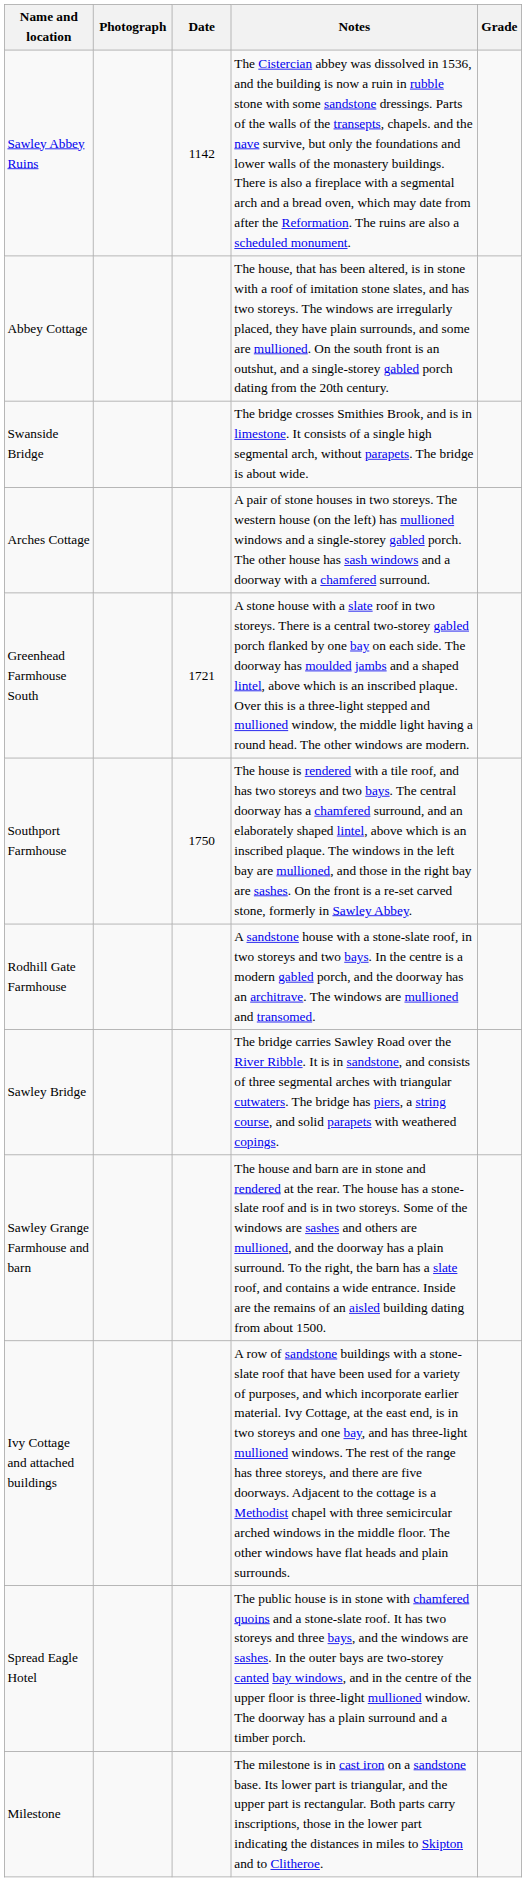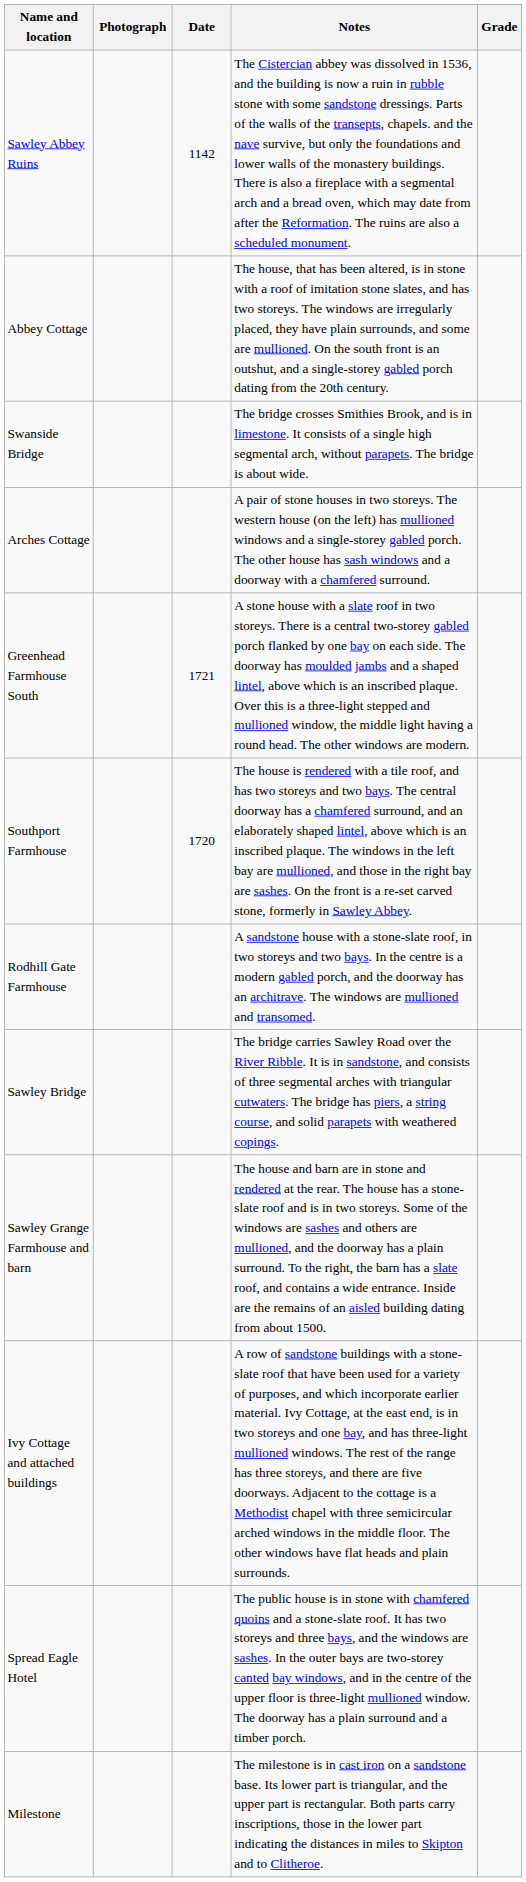 <table class="wikitable sortable plainrowheaders" style="width:100%;border:0px;text-align:left;line-height:150%;">
 <tr>
 <th scope="col"  style="width:150px">Name and location</th>
 <th scope="col"  style="width:100px" class="unsortable">Photograph</th>
 <th scope="col"  style="width:120px">Date</th>
 <th scope="col"  style="width:650px" class="unsortable">Notes</th>
 <th scope="col"  style="width:50px">Grade</th>
 </tr>
 <tr>
 <td><a href='#'>Sawley Abbey Ruins</a><br><small></small></td>
 <td></td>
 <td align="center">1142</td>
 <td>The <a href='#'>Cistercian</a> abbey was dissolved in 1536, and the building is now a ruin in <a href='#'>rubble</a> stone with some <a href='#'>sandstone</a> dressings.  Parts of the walls of the <a href='#'>transepts</a>, chapels. and the <a href='#'>nave</a> survive, but only the foundations and lower walls of the monastery buildings.  There is also a fireplace with a segmental arch and a bread oven, which may date from after the <a href='#'>Reformation</a>.  The ruins are also a <a href='#'>scheduled monument</a>.</td>
 <td align="center" ></td>
 </tr>
 <tr>
 <td>Abbey Cottage<br><small></small></td>
 <td></td>
 <td align="center"></td>
 <td>The house, that has been altered, is in stone with a roof of imitation stone slates, and has two storeys.  The windows are irregularly placed, they have plain surrounds, and some are <a href='#'>mullioned</a>.  On the south front is an outshut, and a single-storey <a href='#'>gabled</a> porch dating from the 20th century.</td>
 <td align="center" ></td>
 </tr>
 <tr>
 <td>Swanside Bridge<br><small></small></td>
 <td></td>
 <td align="center"></td>
 <td>The bridge crosses Smithies Brook, and is in <a href='#'>limestone</a>.  It consists of a single high segmental arch, without <a href='#'>parapets</a>.  The bridge is about  wide.</td>
 <td align="center" ></td>
 </tr>
 <tr>
 <td>Arches Cottage<br><small></small></td>
 <td></td>
 <td align="center"></td>
 <td>A pair of stone houses in two storeys.  The western house (on the left) has <a href='#'>mullioned</a> windows and a single-storey <a href='#'>gabled</a> porch.  The other house has <a href='#'>sash windows</a> and a doorway with a <a href='#'>chamfered</a> surround.</td>
 <td align="center" ></td>
 </tr>
 <tr>
 <td>Greenhead Farmhouse South<br><small></small></td>
 <td></td>
 <td align="center">1721</td>
 <td>A stone house with a <a href='#'>slate</a> roof in two storeys.  There is a central two-storey <a href='#'>gabled</a> porch flanked by one <a href='#'>bay</a> on each side.  The doorway has <a href='#'>moulded</a> <a href='#'>jambs</a> and a shaped <a href='#'>lintel</a>, above which is an inscribed plaque.  Over this is a three-light stepped and <a href='#'>mullioned</a> window, the middle light having a round head.  The other windows are modern.</td>
 <td align="center" ></td>
 </tr>
 <tr>
 <td>Southport Farmhouse<br><small></small></td>
 <td></td>
-<td align="center">1750</td>
+<td align="center">1720</td>
 <td>The house is <a href='#'>rendered</a> with a tile roof, and has two storeys and two <a href='#'>bays</a>.  The central doorway has a <a href='#'>chamfered</a> surround, and an elaborately shaped <a href='#'>lintel</a>, above which is an inscribed plaque.  The windows in the left bay are <a href='#'>mullioned</a>, and those in the right bay are <a href='#'>sashes</a>.  On the front is a re-set carved stone, formerly in <a href='#'>Sawley Abbey</a>.</td>
 <td align="center" ></td>
 </tr>
 <tr>
 <td>Rodhill Gate Farmhouse<br><small></small></td>
 <td></td>
 <td align="center"></td>
 <td>A <a href='#'>sandstone</a> house with a stone-slate roof, in two storeys and two <a href='#'>bays</a>.  In the centre is a modern <a href='#'>gabled</a> porch, and the doorway has an <a href='#'>architrave</a>.  The windows are <a href='#'>mullioned</a> and <a href='#'>transomed</a>.</td>
 <td align="center" ></td>
 </tr>
 <tr>
 <td>Sawley Bridge<br><small></small></td>
 <td></td>
 <td align="center"></td>
 <td>The bridge carries Sawley Road over the <a href='#'>River Ribble</a>.  It is in <a href='#'>sandstone</a>, and consists of three segmental arches with triangular <a href='#'>cutwaters</a>.  The bridge has <a href='#'>piers</a>, a <a href='#'>string course</a>, and solid <a href='#'>parapets</a> with weathered <a href='#'>copings</a>.</td>
 <td align="center" ></td>
 </tr>
 <tr>
 <td>Sawley Grange Farmhouse and barn<br><small></small></td>
 <td></td>
 <td align="center"></td>
 <td>The house and barn are in stone and <a href='#'>rendered</a> at the rear.  The house has a stone-slate roof and is in two storeys.  Some of the windows are <a href='#'>sashes</a> and others are <a href='#'>mullioned</a>, and the doorway has a plain surround.  To the right, the barn has a <a href='#'>slate</a> roof, and contains a wide entrance.  Inside are the remains of an <a href='#'>aisled</a> building dating from about 1500.</td>
 <td align="center" ></td>
 </tr>
 <tr>
 <td>Ivy Cottage and attached buildings<br><small></small></td>
 <td></td>
 <td align="center"></td>
 <td>A row of <a href='#'>sandstone</a> buildings with a stone-slate roof that have been used for a variety of purposes, and which incorporate earlier material.  Ivy Cottage, at the east end, is in two storeys and one <a href='#'>bay</a>, and has three-light <a href='#'>mullioned</a> windows.  The rest of the range has three storeys, and there are five doorways.  Adjacent to the cottage is a <a href='#'>Methodist</a> chapel with three semicircular arched windows in the middle floor.  The other windows have flat heads and plain surrounds.</td>
 <td align="center" ></td>
 </tr>
 <tr>
 <td>Spread Eagle Hotel<br><small></small></td>
 <td></td>
 <td align="center"></td>
 <td>The public house is in stone with <a href='#'>chamfered</a> <a href='#'>quoins</a> and a stone-slate roof.  It has two storeys and three <a href='#'>bays</a>, and the windows are <a href='#'>sashes</a>.  In the outer bays are two-storey <a href='#'>canted</a> <a href='#'>bay windows</a>, and in the centre of the upper floor is three-light <a href='#'>mullioned</a> window.  The doorway has a plain surround and a timber porch.</td>
 <td align="center" ></td>
 </tr>
 <tr>
 <td>Milestone<br><small></small></td>
 <td></td>
 <td align="center"></td>
 <td>The milestone is in <a href='#'>cast iron</a> on a <a href='#'>sandstone</a> base.  Its lower part is triangular, and the upper part is rectangular.  Both parts carry inscriptions, those in the lower part indicating the distances in miles to <a href='#'>Skipton</a> and to <a href='#'>Clitheroe</a>.</td>
 <td align="center" ></td>
 </tr>
 <tr>
 </tr>
 </table>
